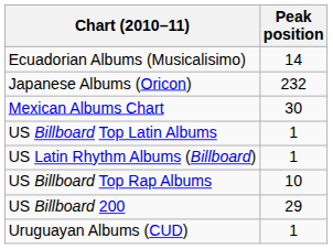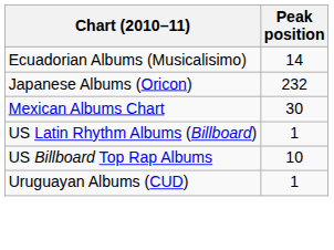 <table class="wikitable sortable">
 <tr>
 <th>Chart (2010–11)</th>
 <th>Peak<br>position</th>
 </tr>
 <tr>
 <td>Ecuadorian Albums (Musicalisimo)</td>
 <td style="text-align:center;">14</td>
 </tr>
 <tr>
 <td>Japanese Albums (<a href='#'>Oricon</a>)</td>
 <td style="text-align:center;">232</td>
 </tr>
 <tr>
 <td align="left"><a href='#'>Mexican Albums Chart</a></td>
 <td style="text-align:center;">30</td>
 </tr>
 <tr>
-<td align="left">US <em><a href='#'>Billboard</a></em> <a href='#'>Top Latin Albums</a></td>
-<td style="text-align:center;">1</td>
-</tr>
-<tr>
 <td>US <a href='#'>Latin Rhythm Albums</a> (<em><a href='#'>Billboard</a></em>)</td>
 <td style="text-align:center;">1</td>
 </tr>
 <tr>
 <td align="left">US <em>Billboard</em> <a href='#'>Top Rap Albums</a></td>
 <td style="text-align:center;">10</td>
 </tr>
 <tr>
-<td align="left">US <em>Billboard</em> <a href='#'>200</a></td>
-<td style="text-align:center;">29</td>
-</tr>
-<tr>
 <td align="left">Uruguayan Albums (<a href='#'>CUD</a>)</td>
 <td style="text-align:center;">1</td>
 </tr>
 </table>
